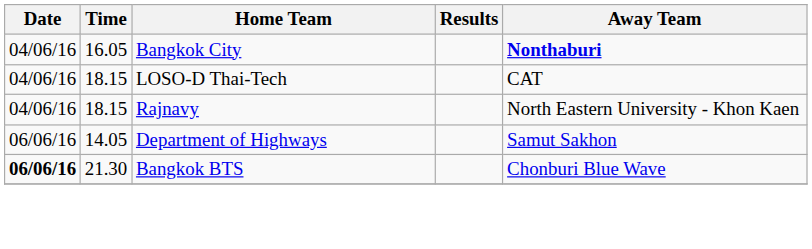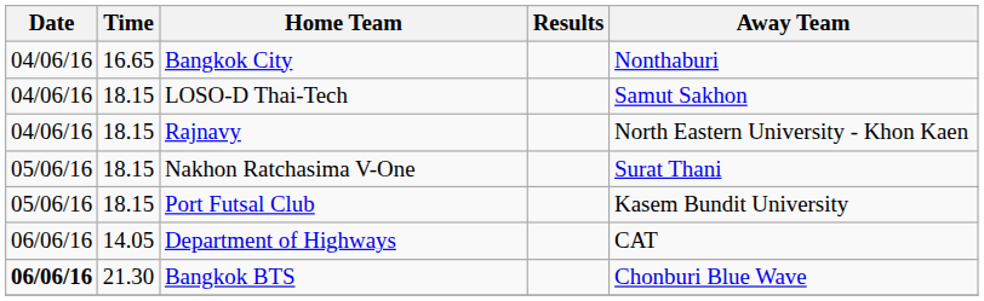 <table class="wikitable">
 <tr>
 <th>Date</th>
 <th>Time</th>
 <th width="250pt">Home Team</th>
 <th>Results</th>
 <th width="250pt">Away Team</th>
 </tr>
 <tr>
 <td>04/06/16</td>
-<td>16.05</td>
+<td>16.65</td>
 <td><a href='#'>Bangkok City</a></td>
 <td></td>
-<td><strong><a href='#'>Nonthaburi</a></strong></td>
+<td><a href='#'>Nonthaburi</a></td>
 </tr>
 <tr>
 <td>04/06/16</td>
 <td>18.15</td>
 <td>LOSO-D Thai-Tech</td>
 <td></td>
-<td>CAT</td>
+<td><a href='#'>Samut Sakhon</a></td>
 </tr>
 <tr>
 <td>04/06/16</td>
 <td>18.15</td>
 <td><a href='#'>Rajnavy</a></td>
 <td></td>
 <td>North Eastern University - Khon Kaen</td>
 </tr>
 <tr>
+<td>05/06/16</td>
+<td>18.15</td>
+<td>Nakhon Ratchasima V-One</td>
+<td></td>
+<td><a href='#'>Surat Thani</a></td>
+</tr>
+<tr>
+<td>05/06/16</td>
+<td>18.15</td>
+<td><a href='#'>Port Futsal Club</a></td>
+<td></td>
+<td>Kasem Bundit University</td>
+</tr>
+<tr>
 <td>06/06/16</td>
 <td>14.05</td>
 <td><a href='#'>Department of Highways</a></td>
 <td></td>
-<td><a href='#'>Samut Sakhon</a></td>
+<td>CAT</td>
 </tr>
 <tr>
 <td><strong>06/06/16</strong></td>
 <td>21.30</td>
 <td><a href='#'>Bangkok BTS</a></td>
 <td></td>
 <td><a href='#'>Chonburi Blue Wave</a></td>
 </tr>
 <tr>
 </tr>
 </table>
